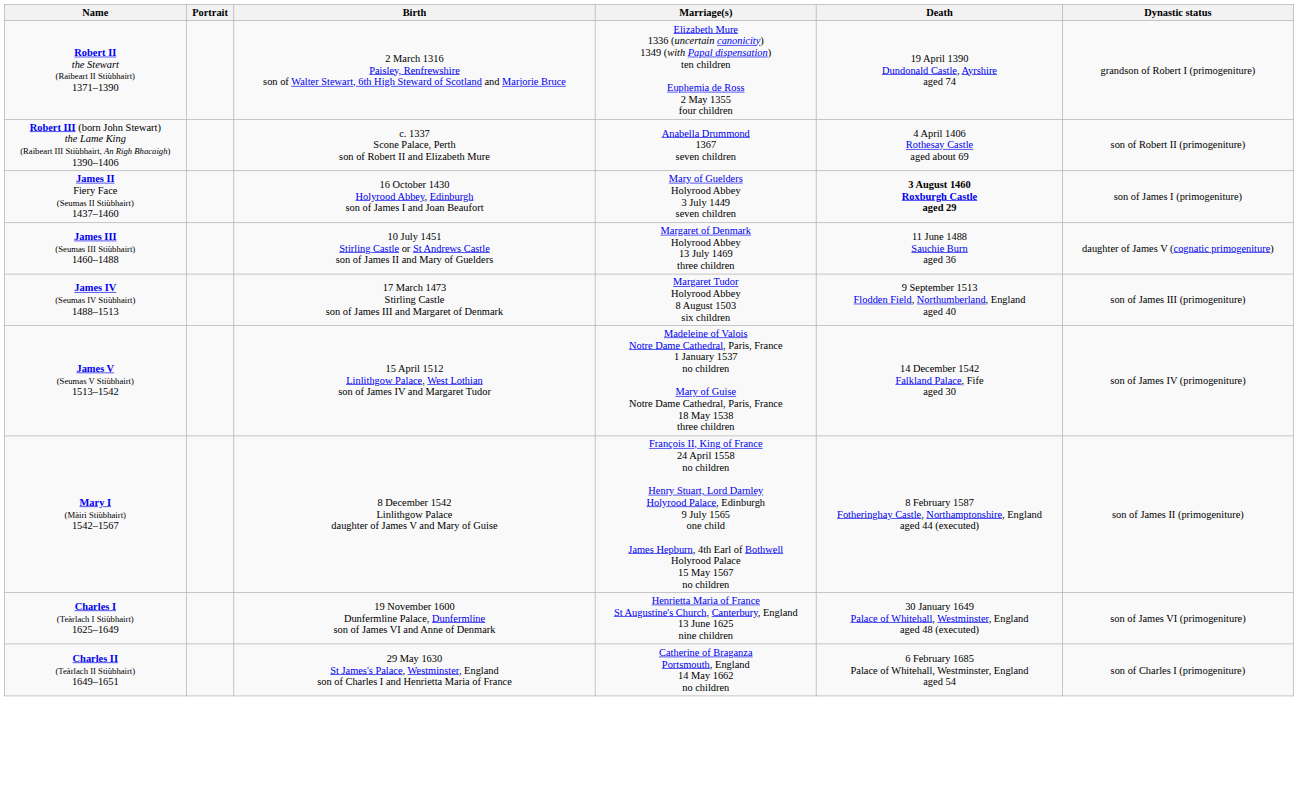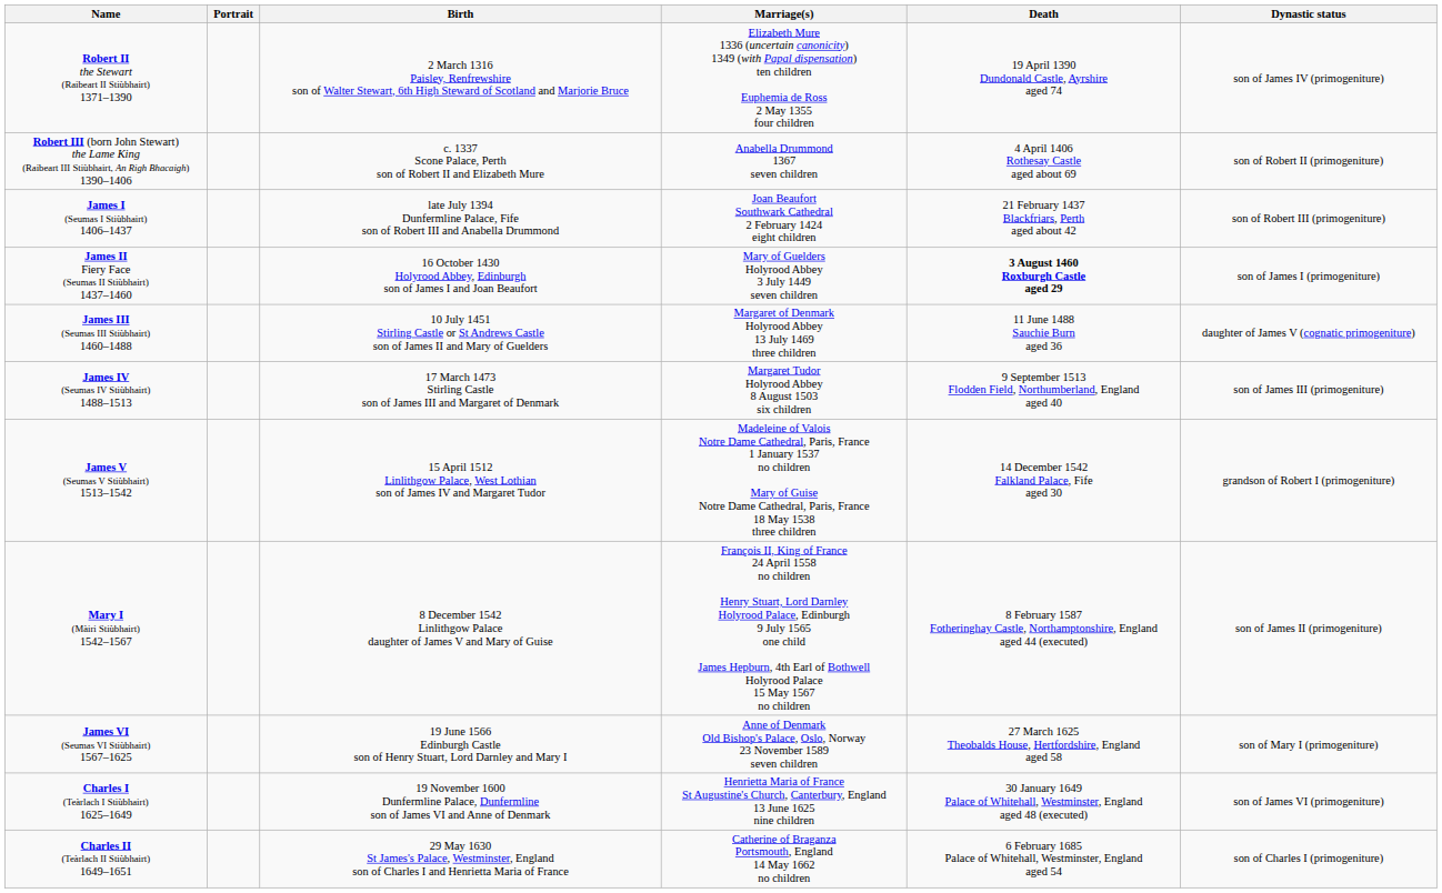 <table style="text-align:center; width:100%" class="wikitable sticky-header">
 <tr>
 <th>Name</th>
 <th>Portrait</th>
 <th>Birth</th>
 <th>Marriage(s)</th>
 <th>Death</th>
 <th>Dynastic status</th>
 </tr>
 <tr>
 <td><strong><a href='#'>Robert II</a></strong><br><em>the Stewart</em><br><small>(Raibeart II Stiùbhairt)</small><br>1371–1390</td>
 <td></td>
 <td>2 March 1316<br><a href='#'>Paisley, Renfrewshire</a><br>son of <a href='#'>Walter Stewart, 6th High Steward of Scotland</a> and <a href='#'>Marjorie Bruce</a></td>
 <td><a href='#'>Elizabeth Mure</a><br>1336 (<em>uncertain <a href='#'>canonicity</a></em>)<br>1349 (<em>with <a href='#'>Papal dispensation</a></em>)<br>ten children<br><br><a href='#'>Euphemia de Ross</a><br>2 May 1355<br>four children</td>
 <td>19 April 1390<br><a href='#'>Dundonald Castle</a>, <a href='#'>Ayrshire</a><br>aged 74</td>
-<td>grandson of Robert I (primogeniture)</td>
+<td>son of James IV (primogeniture)</td>
 </tr>
 <tr>
 <td><strong><a href='#'>Robert III</a></strong> (born John Stewart)<br><em>the Lame King</em><br><small>(Raibeart III Stiùbhairt, <em>An Righ Bhacaigh</em>)</small><br>1390–1406</td>
 <td></td>
 <td>c. 1337<br>Scone Palace, Perth<br>son of Robert II and Elizabeth Mure</td>
 <td><a href='#'>Anabella Drummond</a><br>1367<br>seven children</td>
 <td>4 April 1406<br><a href='#'>Rothesay Castle</a><br>aged about 69</td>
 <td>son of Robert II (primogeniture)</td>
+</tr>
+<tr>
+<td><strong><a href='#'>James I</a></strong><br><small>(Seumas I Stiùbhairt)</small><br>1406–1437</td>
+<td></td>
+<td>late July 1394<br>Dunfermline Palace, Fife<br>son of Robert III and Anabella Drummond</td>
+<td><a href='#'>Joan Beaufort</a><br><a href='#'>Southwark Cathedral</a><br>2 February 1424<br>eight children</td>
+<td>21 February 1437<br><a href='#'>Blackfriars</a>, <a href='#'>Perth</a><br>aged about 42</td>
+<td>son of Robert III (primogeniture)</td>
 </tr>
 <tr>
 <td><strong><a href='#'>James II</a></strong><br>Fiery Face<br><small>(Seumas II Stiùbhairt)</small><br>1437–1460</td>
 <td></td>
 <td>16 October 1430<br><a href='#'>Holyrood Abbey</a>, <a href='#'>Edinburgh</a><br>son of James I and Joan Beaufort</td>
 <td><a href='#'>Mary of Guelders</a><br>Holyrood Abbey<br>3 July 1449<br>seven children</td>
 <td><strong>3 August 1460<br><a href='#'>Roxburgh Castle</a><br>aged 29</strong></td>
 <td>son of James I (primogeniture)</td>
 </tr>
 <tr>
 <td><strong><a href='#'>James III</a></strong><br><small>(Seumas III Stiùbhairt)</small><br>1460–1488</td>
 <td></td>
 <td>10 July 1451<br><a href='#'>Stirling Castle</a> or <a href='#'>St Andrews Castle</a><br>son of James II and Mary of Guelders</td>
 <td><a href='#'>Margaret of Denmark</a><br>Holyrood Abbey<br>13 July 1469<br>three children</td>
 <td>11 June 1488<br><a href='#'>Sauchie Burn</a><br>aged 36</td>
 <td>daughter of James V (<a href='#'>cognatic primogeniture</a>)</td>
 </tr>
 <tr>
 <td><strong><a href='#'>James IV</a></strong><br><small>(Seumas IV Stiùbhairt)</small><br>1488–1513</td>
 <td></td>
 <td>17 March 1473<br>Stirling Castle<br>son of James III and Margaret of Denmark</td>
 <td><a href='#'>Margaret Tudor</a><br>Holyrood Abbey<br>8 August 1503<br>six children</td>
 <td>9 September 1513<br><a href='#'>Flodden Field</a>, <a href='#'>Northumberland</a>, England<br>aged 40</td>
 <td>son of James III (primogeniture)</td>
 </tr>
 <tr>
 <td><strong><a href='#'>James V</a></strong><br><small>(Seumas V Stiùbhairt)</small><br>1513–1542</td>
 <td></td>
 <td>15 April 1512<br><a href='#'>Linlithgow Palace</a>, <a href='#'>West Lothian</a><br>son of James IV and Margaret Tudor</td>
 <td><a href='#'>Madeleine of Valois</a><br><a href='#'>Notre Dame Cathedral</a>, Paris, France<br>1 January 1537<br>no children<br><br><a href='#'>Mary of Guise</a><br>Notre Dame Cathedral, Paris, France<br>18 May 1538<br>three children</td>
 <td>14 December 1542<br><a href='#'>Falkland Palace</a>, Fife<br>aged 30</td>
-<td>son of James IV (primogeniture)</td>
+<td>grandson of Robert I (primogeniture)</td>
 </tr>
 <tr>
 <td><strong><a href='#'>Mary I</a></strong><br><small>(Màiri Stiùbhairt)</small><br>1542–1567</td>
 <td></td>
 <td>8 December 1542<br>Linlithgow Palace<br>daughter of James V and Mary of Guise</td>
 <td><a href='#'>François II, King of France</a><br>24 April 1558<br>no children<br><br><a href='#'>Henry Stuart, Lord Darnley</a><br><a href='#'>Holyrood Palace</a>, Edinburgh<br>9 July 1565<br>one child<br><br><a href='#'>James Hepburn</a>, 4th Earl of <a href='#'>Bothwell</a><br>Holyrood Palace<br>15 May 1567<br>no children</td>
 <td>8 February 1587<br><a href='#'>Fotheringhay Castle</a>, <a href='#'>Northamptonshire</a>, England<br>aged 44 (executed)</td>
 <td>son of James II (primogeniture)</td>
+</tr>
+<tr>
+<td><strong><a href='#'>James VI</a></strong><br><small>(Seumas VI Stiùbhairt)</small><br>1567–1625</td>
+<td></td>
+<td>19 June 1566<br>Edinburgh Castle<br>son of Henry Stuart, Lord Darnley and Mary I</td>
+<td><a href='#'>Anne of Denmark</a><br><a href='#'>Old Bishop's Palace</a>, <a href='#'>Oslo</a>, Norway<br>23 November 1589<br>seven children</td>
+<td>27 March 1625<br><a href='#'>Theobalds House</a>, <a href='#'>Hertfordshire</a>, England<br>aged 58</td>
+<td>son of Mary I (primogeniture)</td>
 </tr>
 <tr>
 <td><strong><a href='#'>Charles I</a></strong><br><small>(Teàrlach I Stiùbhairt)</small><br>1625–1649</td>
 <td></td>
 <td>19 November 1600<br>Dunfermline Palace, <a href='#'>Dunfermline</a><br>son of James VI and Anne of Denmark</td>
 <td><a href='#'>Henrietta Maria of France</a><br><a href='#'>St Augustine's Church</a>, <a href='#'>Canterbury</a>, England<br>13 June 1625<br>nine children</td>
 <td>30 January 1649<br><a href='#'>Palace of Whitehall</a>, <a href='#'>Westminster</a>, England<br>aged 48 (executed)</td>
 <td>son of James VI (primogeniture)</td>
 </tr>
 <tr>
 <td><strong><a href='#'>Charles II</a></strong><br><small>(Teàrlach II Stiùbhairt)</small><br>1649–1651</td>
 <td></td>
 <td>29 May 1630<br><a href='#'>St James's Palace</a>, <a href='#'>Westminster</a>, England<br>son of Charles I and Henrietta Maria of France</td>
 <td><a href='#'>Catherine of Braganza</a><br><a href='#'>Portsmouth</a>, England<br>14 May 1662<br>no children</td>
 <td>6 February 1685<br>Palace of Whitehall, Westminster, England<br>aged 54</td>
 <td>son of Charles I (primogeniture)</td>
 </tr>
 </table>
